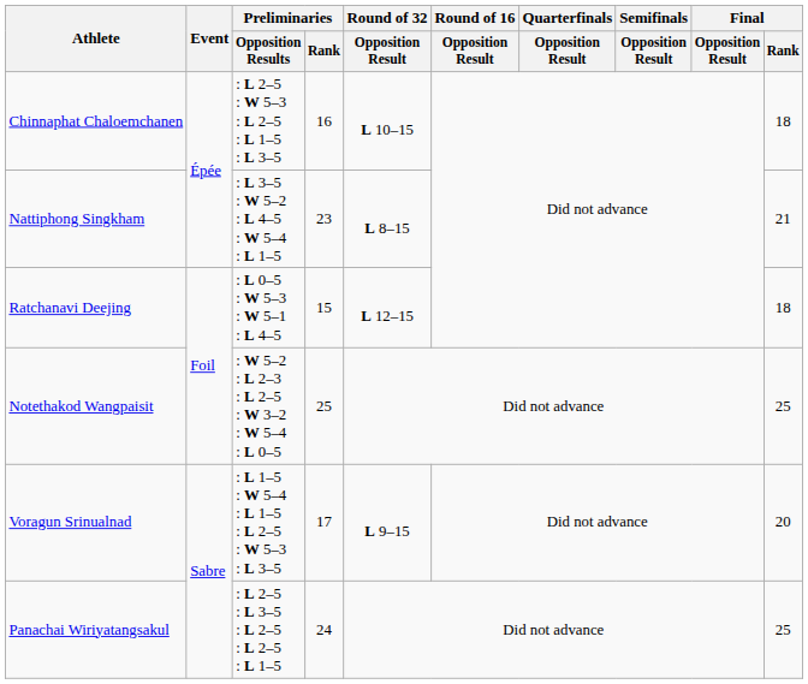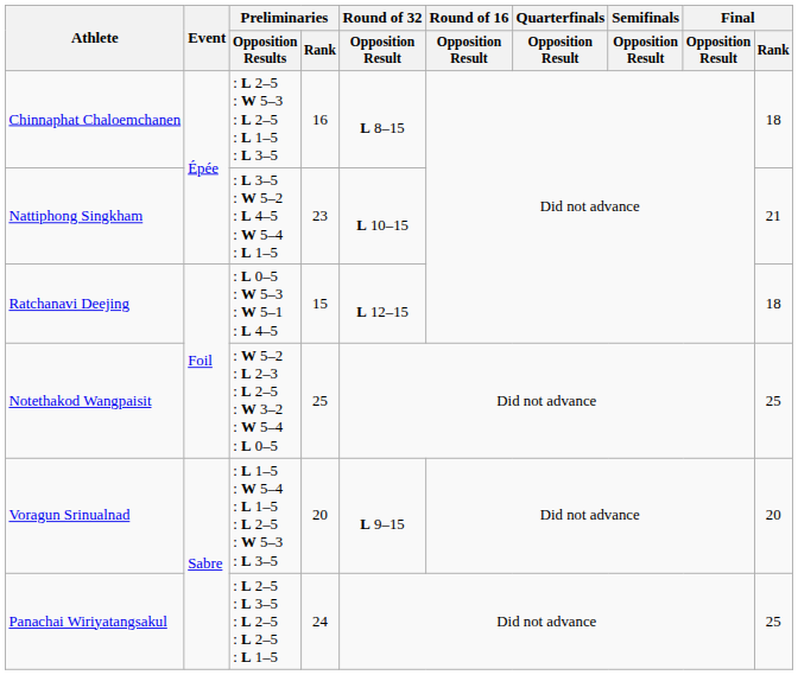 <table class="wikitable" style="font-size:90%">
 <tr>
 <th rowspan=2>Athlete</th>
 <th rowspan=2>Event</th>
 <th colspan=2>Preliminaries</th>
 <th>Round of 32</th>
 <th>Round of 16</th>
 <th>Quarterfinals</th>
 <th>Semifinals</th>
 <th colspan=2>Final</th>
 </tr>
 <tr style="font-size:90%">
 <th>Opposition<br>Results</th>
 <th>Rank</th>
 <th>Opposition<br>Result</th>
 <th>Opposition<br>Result</th>
 <th>Opposition<br>Result</th>
 <th>Opposition<br>Result</th>
 <th>Opposition<br>Result</th>
 <th>Rank</th>
 </tr>
 <tr align=center>
 <td align=left><a href='#'>Chinnaphat Chaloemchanen</a></td>
 <td rowspan=2 align=left><a href='#'>Épée</a></td>
 <td align=left>: <strong>L</strong> 2–5<br>: <strong>W</strong> 5–3<br>: <strong>L</strong> 2–5<br>: <strong>L</strong> 1–5<br>: <strong>L</strong> 3–5</td>
 <td>16 <strong></strong></td>
-<td><br><strong>L</strong> 10–15</td>
+<td><br><strong>L</strong> 8–15</td>
 <td rowspan=3 colspan=4>Did not advance</td>
 <td>18</td>
 </tr>
 <tr align=center>
 <td align=left><a href='#'>Nattiphong Singkham</a></td>
 <td align=left>: <strong>L</strong> 3–5<br>: <strong>W</strong> 5–2<br>: <strong>L</strong> 4–5<br>: <strong>W</strong> 5–4<br>: <strong>L</strong> 1–5</td>
 <td>23 <strong></strong></td>
-<td><br><strong>L</strong> 8–15</td>
+<td><br><strong>L</strong> 10–15</td>
 <td>21</td>
 </tr>
 <tr align=center>
 <td align=left><a href='#'>Ratchanavi Deejing</a></td>
 <td rowspan=2 align=left><a href='#'>Foil</a></td>
 <td align=left>: <strong>L</strong> 0–5<br>: <strong>W</strong> 5–3<br>: <strong>W</strong> 5–1<br>: <strong>L</strong> 4–5</td>
 <td>15 <strong></strong></td>
 <td><br><strong>L</strong> 12–15</td>
 <td>18</td>
 </tr>
 <tr align=center>
 <td align=left><a href='#'>Notethakod Wangpaisit</a></td>
 <td align=left>: <strong>W</strong> 5–2<br>: <strong>L</strong> 2–3<br>: <strong>L</strong> 2–5<br>: <strong>W</strong> 3–2<br>: <strong>W</strong> 5–4<br>: <strong>L</strong> 0–5</td>
 <td>25</td>
 <td colspan=5>Did not advance</td>
 <td>25</td>
 </tr>
 <tr align=center>
 <td align=left><a href='#'>Voragun Srinualnad</a></td>
 <td rowspan=2 align=left><a href='#'>Sabre</a></td>
 <td align=left>: <strong>L</strong> 1–5<br>: <strong>W</strong> 5–4<br>: <strong>L</strong> 1–5<br>: <strong>L</strong> 2–5<br>: <strong>W</strong> 5–3<br>: <strong>L</strong> 3–5</td>
-<td>17 <strong></strong></td>
+<td>20 <strong></strong></td>
 <td><br><strong>L</strong> 9–15</td>
 <td colspan=4>Did not advance</td>
 <td>20</td>
 </tr>
 <tr align=center>
 <td align=left><a href='#'>Panachai Wiriyatangsakul</a></td>
 <td align=left>: <strong>L</strong> 2–5<br>: <strong>L</strong> 3–5<br>: <strong>L</strong> 2–5<br>: <strong>L</strong> 2–5<br>: <strong>L</strong> 1–5</td>
 <td>24</td>
 <td colspan=5>Did not advance</td>
 <td>25</td>
 </tr>
 </table>
